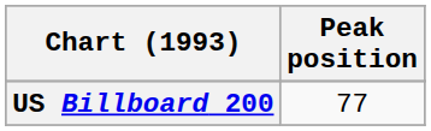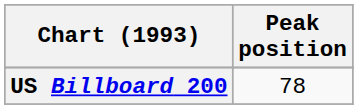 <table class="wikitable plainrowheaders sortable" style="text-align:center;">
 <tr>
 <th>Chart (1993)</th>
 <th>Peak<br>position</th>
 </tr>
 <tr>
 </tr>
 <tr>
 </tr>
 <tr>
 <th scope="row">US <a href='#'><em>Billboard</em> 200</a></th>
-<td align=center>77</td>
+<td align=center>78</td>
 </tr>
 </table>
